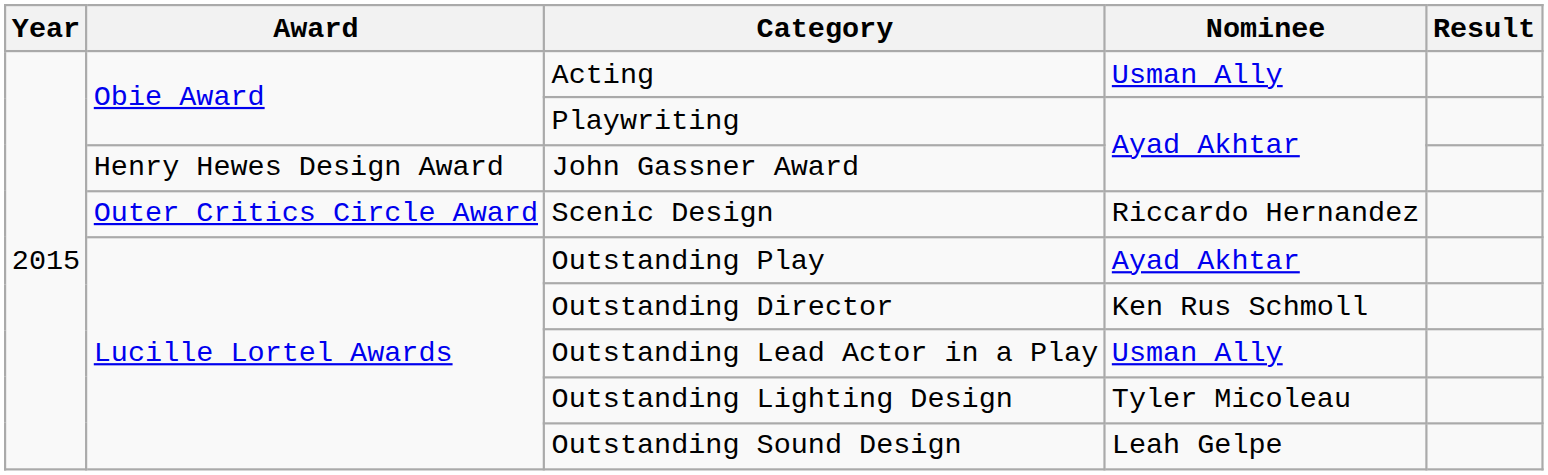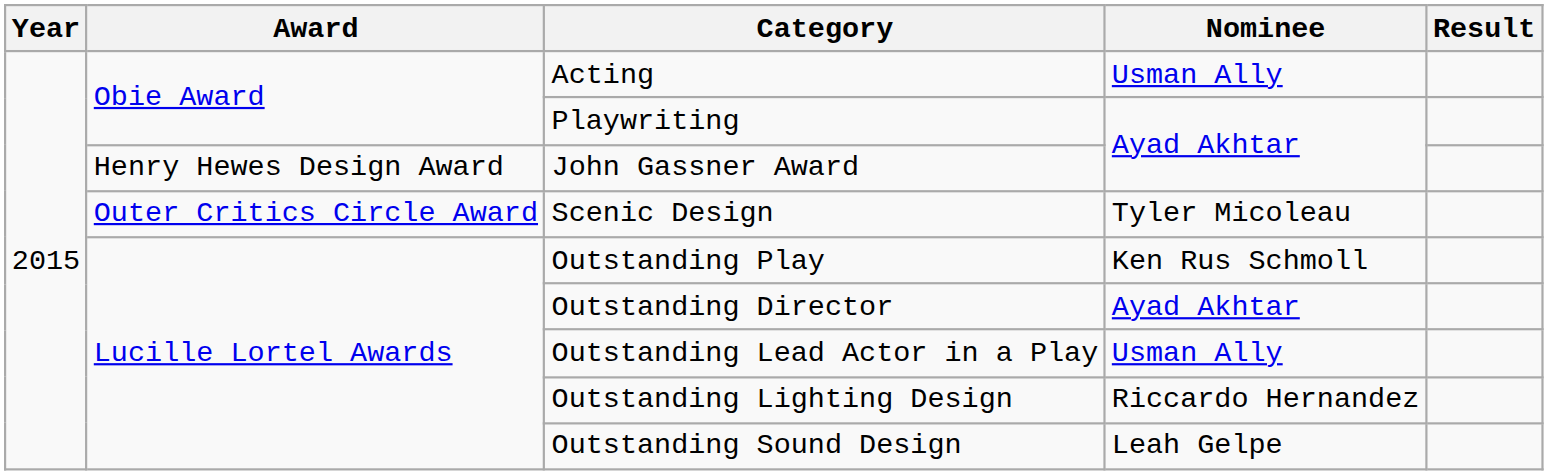 <table class="wikitable">
 <tr>
 <th>Year</th>
 <th>Award</th>
 <th>Category</th>
 <th>Nominee</th>
 <th>Result</th>
 </tr>
 <tr>
 <td rowspan=9>2015</td>
 <td rowspan=2><a href='#'>Obie Award</a></td>
 <td>Acting</td>
 <td><a href='#'>Usman Ally</a></td>
 <td> </td>
 </tr>
 <tr>
 <td>Playwriting</td>
 <td rowspan=2><a href='#'>Ayad Akhtar</a></td>
 <td></td>
 </tr>
 <tr>
 <td>Henry Hewes Design Award</td>
 <td>John Gassner Award</td>
 <td></td>
 </tr>
 <tr>
 <td><a href='#'>Outer Critics Circle Award</a></td>
 <td>Scenic Design</td>
-<td>Riccardo Hernandez</td>
+<td>Tyler Micoleau</td>
 <td></td>
 </tr>
 <tr>
 <td rowspan=5><a href='#'>Lucille Lortel Awards</a></td>
 <td>Outstanding Play</td>
-<td><a href='#'>Ayad Akhtar</a></td>
+<td>Ken Rus Schmoll</td>
 <td></td>
 </tr>
 <tr>
 <td>Outstanding Director</td>
-<td>Ken Rus Schmoll</td>
+<td><a href='#'>Ayad Akhtar</a></td>
 <td></td>
 </tr>
 <tr>
 <td>Outstanding Lead Actor in a Play</td>
 <td><a href='#'>Usman Ally</a></td>
 <td></td>
 </tr>
 <tr>
 <td>Outstanding Lighting Design</td>
-<td>Tyler Micoleau</td>
+<td>Riccardo Hernandez</td>
 <td></td>
 </tr>
 <tr>
 <td>Outstanding Sound Design</td>
 <td>Leah Gelpe</td>
 <td></td>
 </tr>
 </table>
